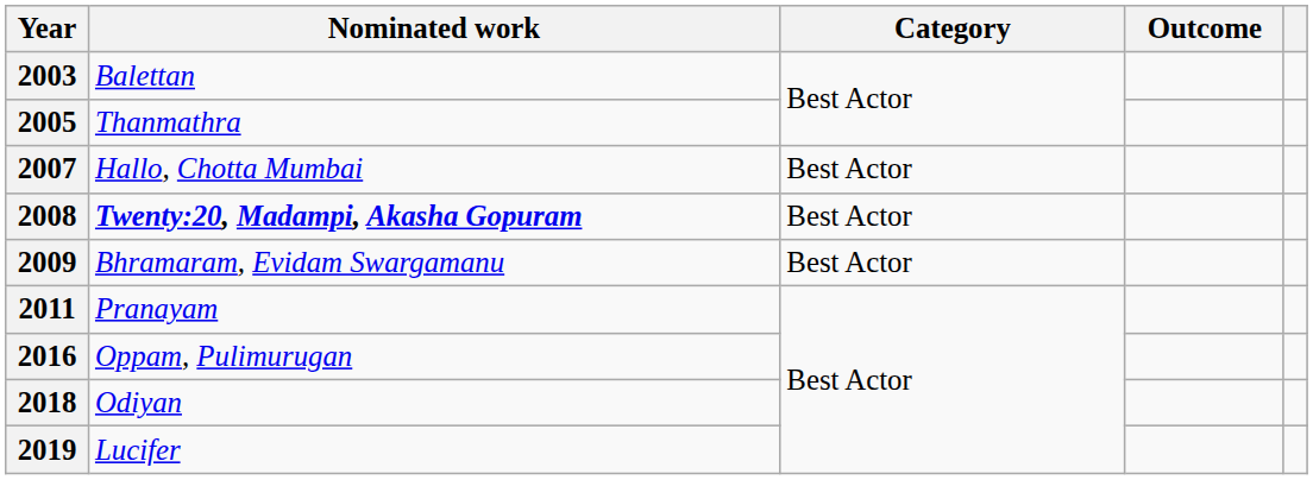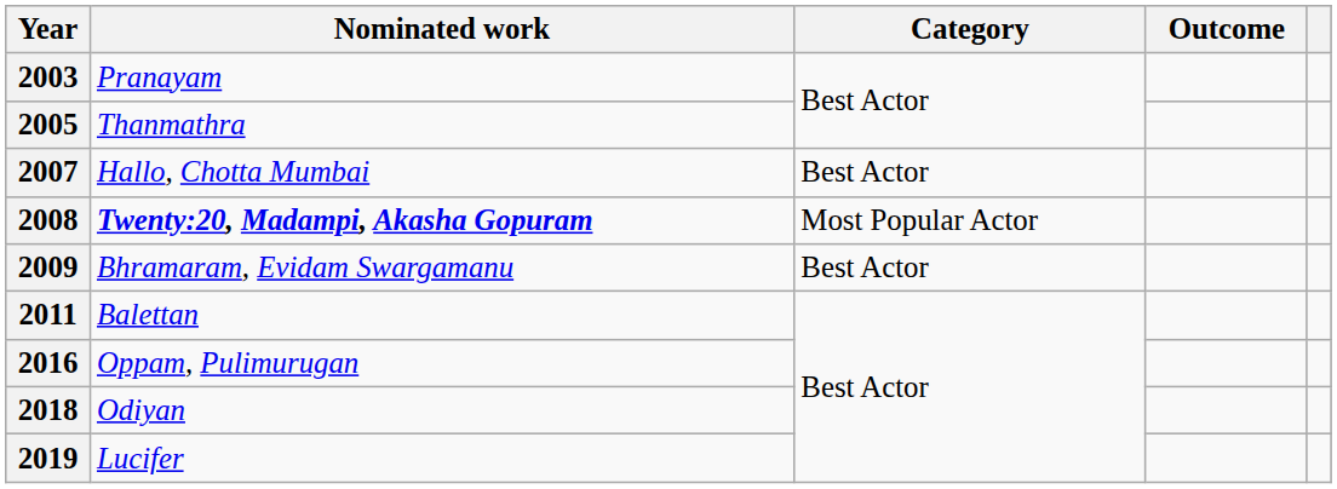 <table class="wikitable plainrowheaders" style="width:80%;">
 <tr>
 <th scope="col" style="width:1%;">Year</th>
 <th scope="col" style="width:30%;">Nominated work</th>
 <th scope="col" style="width:15%;">Category</th>
 <th scope="col" style="width:3%;">Outcome</th>
 <th scope="col" style="width:1%;"></th>
 </tr>
 <tr>
 <th scope="row">2003</th>
-<td><em><a href='#'>Balettan</a></em></td>
+<td><em><a href='#'>Pranayam</a></em></td>
 <td rowspan="2">Best Actor</td>
 <td></td>
 <td style="text-align:center;"></td>
 </tr>
 <tr>
 <th scope="row">2005</th>
 <td><em><a href='#'>Thanmathra</a></em></td>
 <td></td>
 <td></td>
 </tr>
 <tr>
 <th scope="row">2007</th>
 <td><em><a href='#'>Hallo</a>, <a href='#'>Chotta Mumbai</a></em></td>
 <td>Best Actor</td>
 <td></td>
 <td style="text-align:center;"></td>
 </tr>
 <tr>
 <th scope="row">2008</th>
 <td><strong><em><a href='#'>Twenty:20</a>, <a href='#'>Madampi</a>, <a href='#'>Akasha Gopuram</a></em></strong></td>
-<td>Best Actor</td>
+<td>Most Popular Actor</td>
 <td></td>
 <td style="text-align:center;"></td>
 </tr>
 <tr>
 <th scope="row">2009</th>
 <td><em><a href='#'>Bhramaram</a>, <a href='#'>Evidam Swargamanu</a></em></td>
 <td>Best Actor</td>
 <td></td>
 <td style="text-align:center;"></td>
 </tr>
 <tr>
 <th scope="row">2011</th>
-<td><em><a href='#'>Pranayam</a></em></td>
+<td><em><a href='#'>Balettan</a></em></td>
 <td rowspan="4">Best Actor</td>
 <td></td>
 <td style="text-align:center;"></td>
 </tr>
 <tr>
 <th scope="row">2016</th>
 <td><em><a href='#'>Oppam</a>, <a href='#'>Pulimurugan</a></em></td>
 <td></td>
 <td style="text-align:center;"></td>
 </tr>
 <tr>
 <th scope="row">2018</th>
 <td><em><a href='#'>Odiyan</a></em></td>
 <td></td>
 <td style="text-align:center;"></td>
 </tr>
 <tr>
 <th scope="row">2019</th>
 <td><em><a href='#'>Lucifer</a></em></td>
 <td></td>
 <td style="text-align:center;"></td>
 </tr>
 </table>
